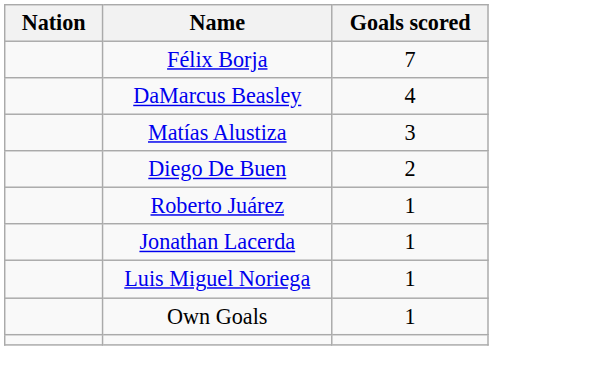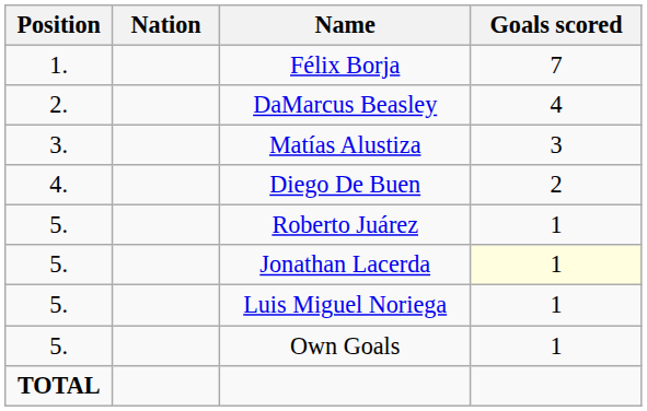 <table class="wikitable" style="font-size: 95%; text-align: center;">
 <tr>
+<th width=60>Position</th>
 <th width=60>Nation</th>
 <th width=150>Name</th>
 <th width=100>Goals scored</th>
 </tr>
 <tr>
+<td>1.</td>
 <td></td>
 <td><a href='#'>Félix Borja</a></td>
 <td>7</td>
 </tr>
 <tr>
+<td>2.</td>
 <td></td>
 <td><a href='#'>DaMarcus Beasley</a></td>
 <td>4</td>
 </tr>
 <tr>
+<td>3.</td>
 <td></td>
 <td><a href='#'>Matías Alustiza</a></td>
 <td>3</td>
 </tr>
 <tr>
+<td>4.</td>
 <td></td>
 <td><a href='#'>Diego De Buen</a></td>
 <td>2</td>
 </tr>
 <tr>
+<td>5.</td>
 <td></td>
 <td><a href='#'>Roberto Juárez</a></td>
 <td>1</td>
 </tr>
 <tr>
+<td>5.</td>
 <td></td>
 <td><a href='#'>Jonathan Lacerda</a></td>
-<td>1</td>
+<td style="background: lightyellow;">1</td>
 </tr>
 <tr>
+<td>5.</td>
 <td></td>
 <td><a href='#'>Luis Miguel Noriega</a></td>
 <td>1</td>
 </tr>
 <tr>
+<td>5.</td>
 <td></td>
 <td>Own Goals</td>
 <td>1</td>
 </tr>
 <tr>
+<td><strong>TOTAL</strong></td>
 <td></td>
 <td></td>
 <td></td>
 </tr>
 </table>
